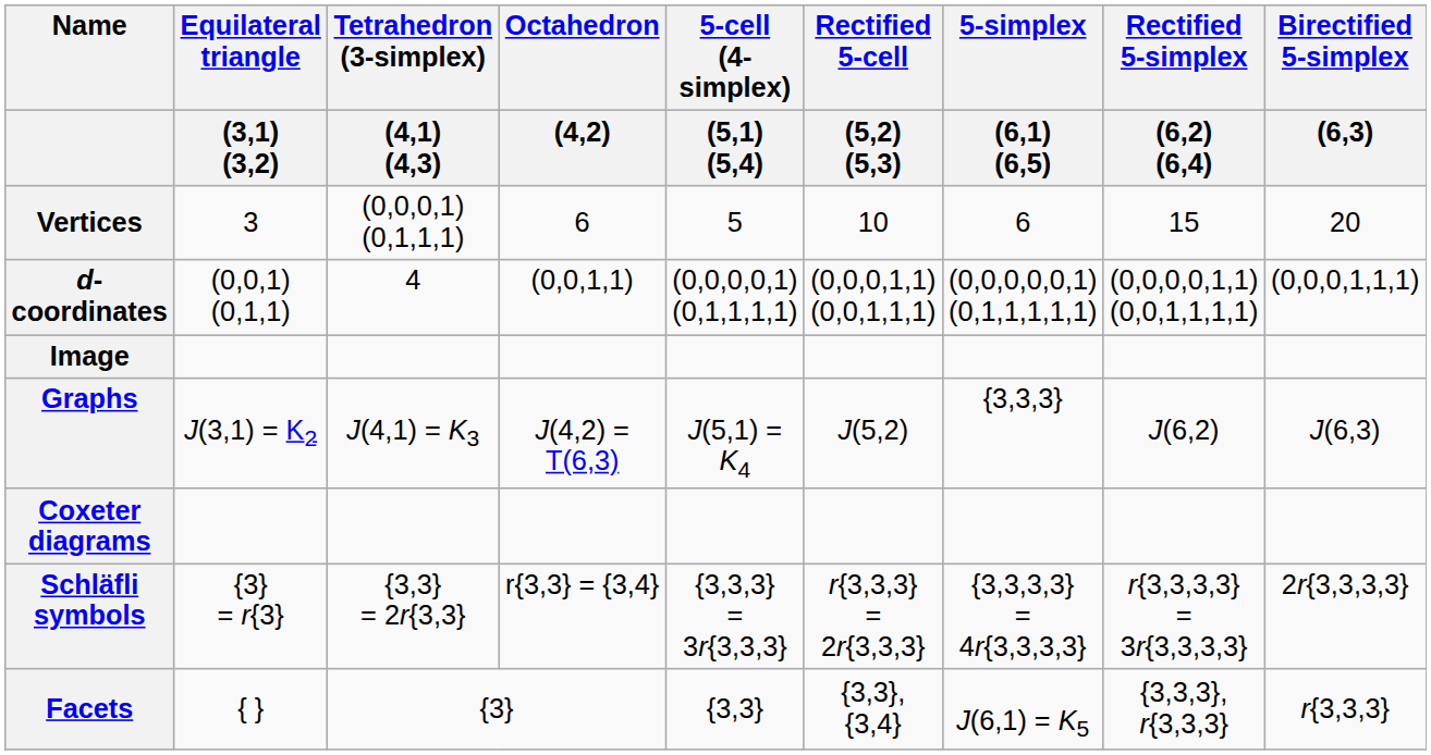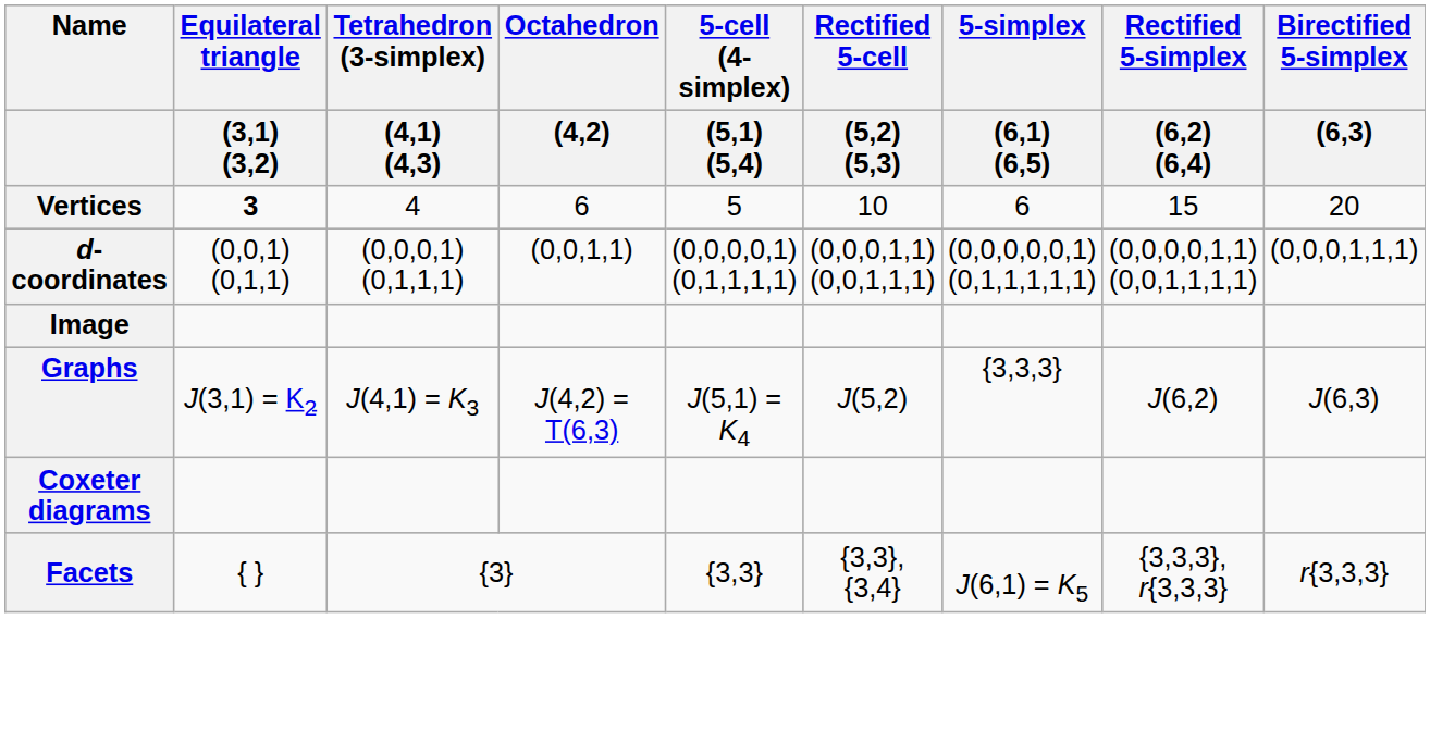 <table class=wikitable>
 <tr valign=top>
 <th>Name</th>
 <th><a href='#'>Equilateral<br>triangle</a></th>
 <th><a href='#'>Tetrahedron</a><br>(3-simplex)</th>
 <th><a href='#'>Octahedron</a></th>
 <th><a href='#'>5-cell</a><br>(4-simplex)</th>
 <th><a href='#'>Rectified<br>5-cell</a></th>
 <th><a href='#'>5-simplex</a></th>
 <th><a href='#'>Rectified<br>5-simplex</a></th>
 <th><a href='#'>Birectified<br>5-simplex</a></th>
 </tr>
 <tr valign=top>
 <th></th>
 <th>(3,1)<br>(3,2)</th>
 <th>(4,1)<br>(4,3)</th>
 <th>(4,2)</th>
 <th>(5,1)<br>(5,4)</th>
 <th>(5,2)<br>(5,3)</th>
 <th>(6,1)<br>(6,5)</th>
 <th>(6,2)<br>(6,4)</th>
 <th>(6,3)</th>
 </tr>
 <tr align=center>
 <th>Vertices<br></th>
-<td>3</td>
-<td>(0,0,0,1)<br>(0,1,1,1)</td>
+<td><strong>3</strong></td>
+<td>4</td>
 <td>6</td>
 <td>5</td>
 <td>10</td>
 <td>6</td>
 <td>15</td>
 <td>20</td>
 </tr>
 <tr align=center valign=top>
 <th><em>d</em>-coordinates</th>
 <td>(0,0,1)<br>(0,1,1)</td>
-<td>4</td>
+<td>(0,0,0,1)<br>(0,1,1,1)</td>
 <td>(0,0,1,1)</td>
 <td>(0,0,0,0,1)<br>(0,1,1,1,1)</td>
 <td>(0,0,0,1,1)<br>(0,0,1,1,1)</td>
 <td>(0,0,0,0,0,1)<br>(0,1,1,1,1,1)</td>
 <td>(0,0,0,0,1,1)<br>(0,0,1,1,1,1)</td>
 <td>(0,0,0,1,1,1)</td>
 </tr>
 <tr align=center>
 <th>Image</th>
 <td></td>
 <td></td>
 <td></td>
 <td></td>
 <td></td>
 <td></td>
 <td></td>
 <td></td>
 </tr>
 <tr align=center valign=top>
 <th valign=center><a href='#'>Graphs</a></th>
 <td><br><em>J</em>(3,1) = <a href='#'>K<sub>2</sub></a></td>
 <td><br><em>J</em>(4,1) = <em>K</em><sub>3</sub></td>
 <td><br><em>J</em>(4,2) = <a href='#'>T(6,3)</a></td>
 <td><br><em>J</em>(5,1) = <em>K</em><sub>4</sub></td>
 <td><br><em>J</em>(5,2)</td>
 <td>{3,3,3}</td>
 <td><br><em>J</em>(6,2)</td>
 <td><br><em>J</em>(6,3)</td>
 </tr>
 <tr align=center>
 <th><a href='#'>Coxeter<br>diagrams</a></th>
 <td><br></td>
 <td><br></td>
 <td></td>
 <td><br></td>
 <td><br></td>
 <td><br></td>
 <td><br></td>
 <td></td>
 </tr>
-<tr align=center valign=top>
-<th><a href='#'>Schläfli<br>symbols</a></th>
-<td>{3}<br> = <em>r</em>{3}</td>
-<td>{3,3}<br> = 2<em>r</em>{3,3}</td>
-<td>r{3,3} = {3,4}</td>
-<td>{3,3,3}<br> = 3<em>r</em>{3,3,3}</td>
-<td><em>r</em>{3,3,3}<br> = 2<em>r</em>{3,3,3}</td>
-<td>{3,3,3,3}<br> = 4<em>r</em>{3,3,3,3}</td>
-<td><em>r</em>{3,3,3,3}<br> = 3<em>r</em>{3,3,3,3}</td>
-<td>2<em>r</em>{3,3,3,3}</td>
-</tr>
 <tr align=center>
 <th><a href='#'>Facets</a></th>
 <td>{ }</td>
 <td colspan=2>{3}</td>
 <td>{3,3}</td>
 <td>{3,3}, {3,4}</td>
 <td><br><em>J</em>(6,1) = <em>K</em><sub>5</sub></td>
 <td>{3,3,3}, <em>r</em>{3,3,3}</td>
 <td><em>r</em>{3,3,3}</td>
 </tr>
 </table>
